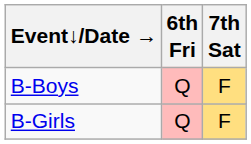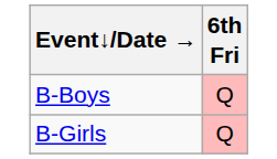 <table class="wikitable" style="margin:0.5em auto; font-size:90%; line-height:1.25em; text-align:center">
 <tr>
 <th>Event↓/Date →</th>
 <th>6th<br>Fri</th>
-<th>7th<br>Sat</th>
 </tr>
 <tr>
 <td align="left"><a href='#'>B-Boys</a></td>
 <td bgcolor="#FFBBBB">Q</td>
-<td bgcolor="#FFDF80">F</td>
 </tr>
 <tr>
 <td align="left"><a href='#'>B-Girls</a></td>
 <td bgcolor="#FFBBBB">Q</td>
-<td bgcolor="#FFDF80">F</td>
 </tr>
 </table>
